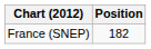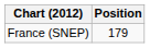 <table class="wikitable">
 <tr>
 <th>Chart (2012)</th>
 <th>Position</th>
 </tr>
 <tr>
 <td>France (SNEP)</td>
-<td style="text-align:center;">182</td>
+<td style="text-align:center;">179</td>
 </tr>
 </table>
